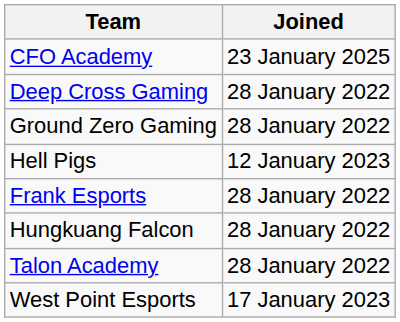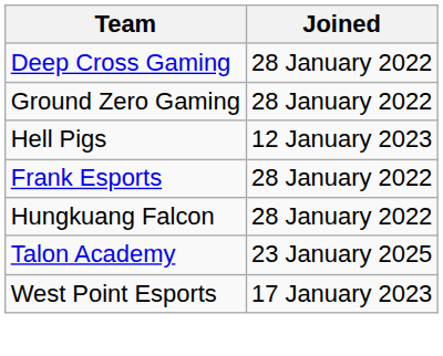 <table class="wikitable sortable">
 <tr>
 <th>Team</th>
 <th>Joined</th>
-</tr>
-<tr>
-<td> <a href='#'>CFO Academy</a></td>
-<td>23 January 2025</td>
 </tr>
 <tr>
 <td> <a href='#'>Deep Cross Gaming</a></td>
 <td>28 January 2022</td>
 </tr>
 <tr>
 <td> Ground Zero Gaming</td>
 <td>28 January 2022</td>
 </tr>
 <tr>
 <td> Hell Pigs</td>
 <td>12 January 2023</td>
 </tr>
 <tr>
 <td> <a href='#'>Frank Esports</a></td>
 <td>28 January 2022</td>
 </tr>
 <tr>
 <td> Hungkuang Falcon</td>
 <td>28 January 2022</td>
 </tr>
 <tr>
 <td> <a href='#'>Talon Academy</a></td>
-<td>28 January 2022</td>
+<td>23 January 2025</td>
 </tr>
 <tr>
 <td> West Point Esports</td>
 <td>17 January 2023</td>
 </tr>
 </table>
